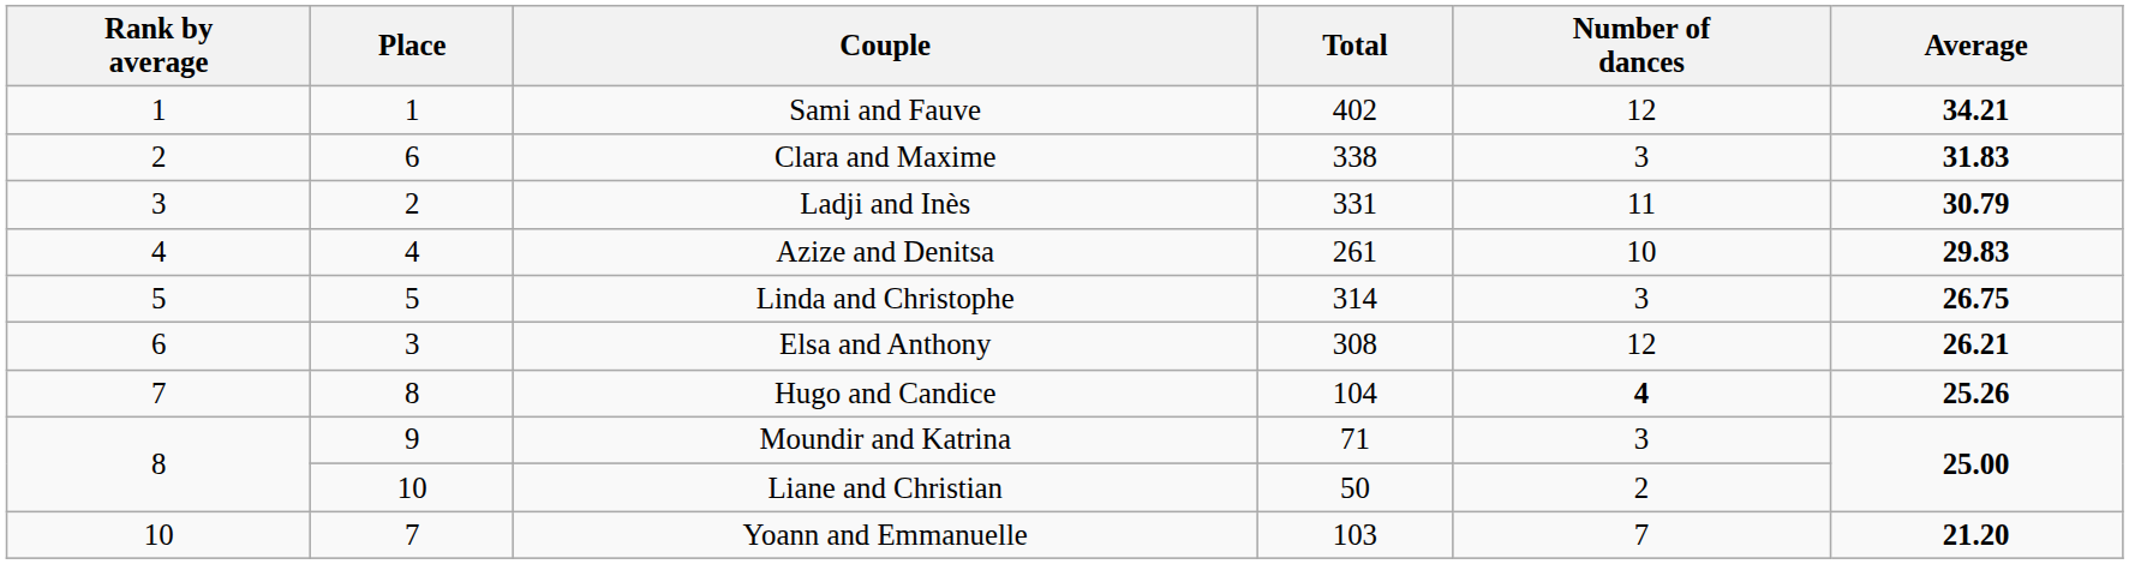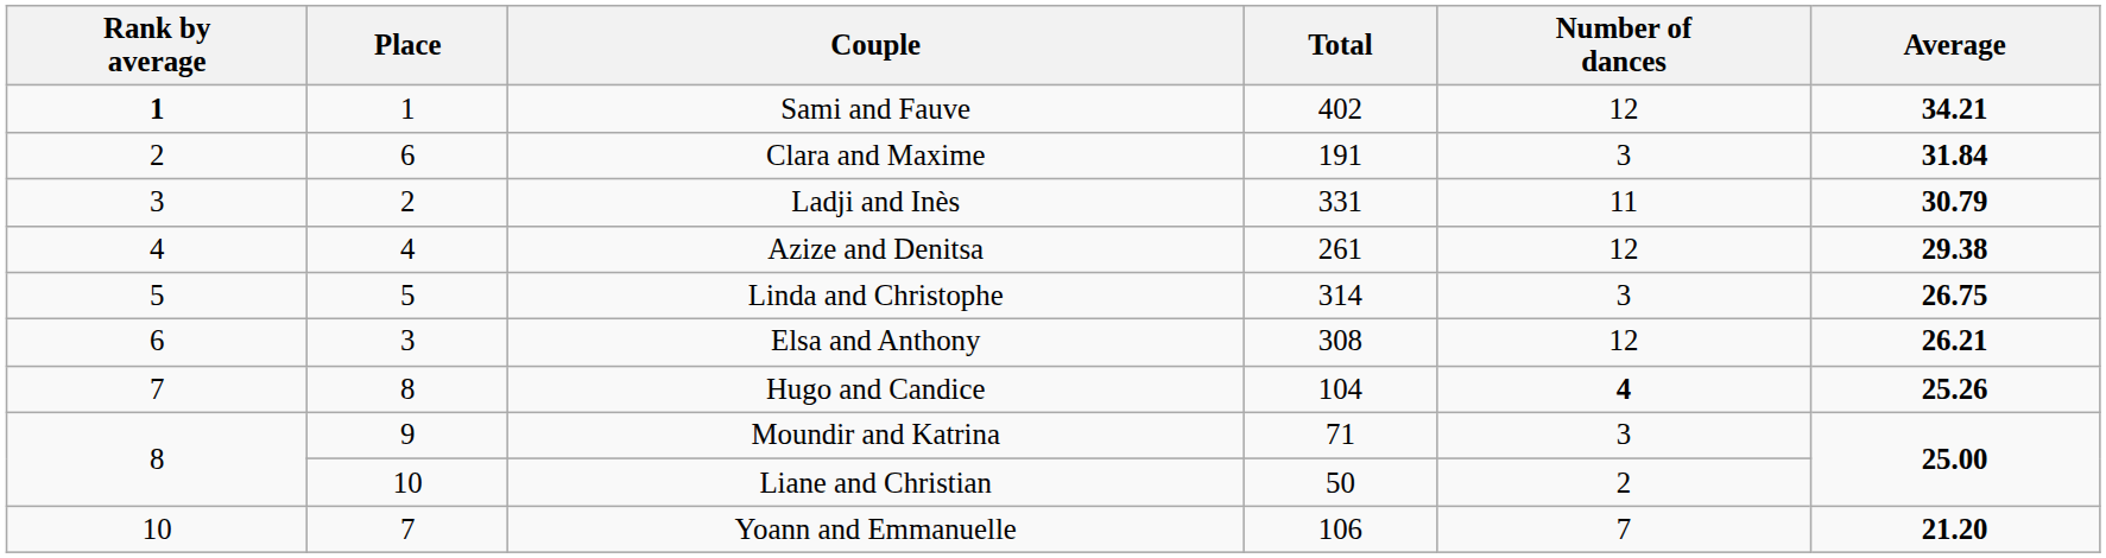 <table class="wikitable sortable" style="margin:auto; text-align:center; margin:5px; width:90%;">
 <tr>
 <th>Rank by<br>average</th>
 <th>Place</th>
 <th>Couple</th>
 <th>Total</th>
 <th>Number of<br> dances</th>
 <th>Average</th>
 </tr>
 <tr>
-<td>1</td>
+<td><strong>1</strong></td>
 <td>1</td>
 <td>Sami and Fauve</td>
 <td>402</td>
 <td>12</td>
 <td><strong>34.21</strong></td>
 </tr>
 <tr>
 <td>2</td>
 <td>6</td>
 <td>Clara and Maxime</td>
-<td>338</td>
+<td>191</td>
 <td>3</td>
-<td><strong>31.83</strong></td>
+<td><strong>31.84</strong></td>
 </tr>
 <tr>
 <td>3</td>
 <td>2</td>
 <td>Ladji and Inès</td>
 <td>331</td>
 <td>11</td>
 <td><strong>30.79</strong></td>
 </tr>
 <tr>
 <td>4</td>
 <td>4</td>
 <td>Azize and Denitsa</td>
 <td>261</td>
-<td>10</td>
-<td><strong>29.83</strong></td>
+<td>12</td>
+<td><strong>29.38</strong></td>
 </tr>
 <tr>
 <td>5</td>
 <td>5</td>
 <td>Linda and Christophe</td>
 <td>314</td>
 <td>3</td>
 <td><strong>26.75</strong></td>
 </tr>
 <tr>
 <td>6</td>
 <td>3</td>
 <td>Elsa and Anthony</td>
 <td>308</td>
 <td>12</td>
 <td><strong>26.21</strong></td>
 </tr>
 <tr>
 <td>7</td>
 <td>8</td>
 <td>Hugo and Candice</td>
 <td>104</td>
 <td><strong>4</strong></td>
 <td><strong>25.26</strong></td>
 </tr>
 <tr>
 <td rowspan="2">8</td>
 <td>9</td>
 <td>Moundir and Katrina</td>
 <td>71</td>
 <td>3</td>
 <td rowspan="2"><strong>25.00</strong></td>
 </tr>
 <tr>
 <td>10</td>
 <td>Liane and Christian</td>
 <td>50</td>
 <td>2</td>
 </tr>
 <tr>
 <td>10</td>
 <td>7</td>
 <td>Yoann and Emmanuelle</td>
-<td>103</td>
+<td>106</td>
 <td>7</td>
 <td><strong>21.20</strong></td>
 </tr>
 </table>
